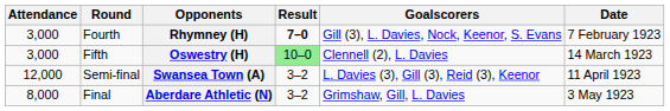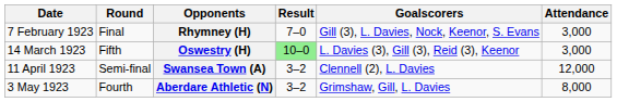 <table class="wikitable plainrowheaders sortable">
 <tr>
-<th scope=col>Attendance</th>
+<th scope=col>Date</th>
 <th scope=col>Round</th>
 <th scope=col>Opponents</th>
 <th scope=col>Result</th>
 <th scope=col class=unsortable>Goalscorers</th>
-<th scope=col>Date</th>
+<th scope=col>Attendance</th>
 </tr>
 <tr>
+<td>7 February 1923</td>
+<td>Final</td>
+<th scope=row>Rhymney (H)</th>
+<td align=center>7–0</td>
+<td><a href='#'>Gill</a> (3), <a href='#'>L. Davies</a>, <a href='#'>Nock</a>, <a href='#'>Keenor</a>, <a href='#'>S. Evans</a></td>
 <td align=center>3,000</td>
-<td>Fourth</td>
-<th scope=row>Rhymney (H)</th>
-<td align=center><strong>7–0</strong></td>
-<td><a href='#'>Gill</a> (3), <a href='#'>L. Davies</a>, <a href='#'>Nock</a>, <a href='#'>Keenor</a>, <a href='#'>S. Evans</a></td>
-<td>7 February 1923</td>
 </tr>
 <tr>
-<td align=center>3,000</td>
+<td>14 March 1923</td>
 <td>Fifth</td>
 <th scope=row><a href='#'>Oswestry</a> (H)</th>
 <td align=center style="background: lightgreen;">10–0</td>
-<td><a href='#'>Clennell</a> (2), <a href='#'>L. Davies</a></td>
-<td>14 March 1923</td>
+<td><a href='#'>L. Davies</a> (3), <a href='#'>Gill</a> (3), <a href='#'>Reid</a> (3), <a href='#'>Keenor</a></td>
+<td align=center>3,000</td>
 </tr>
 <tr>
-<td align=center>12,000</td>
+<td>11 April 1923</td>
 <td>Semi-final</td>
 <th scope=row><a href='#'>Swansea Town</a> (A)</th>
 <td align=center>3–2</td>
-<td><a href='#'>L. Davies</a> (3), <a href='#'>Gill</a> (3), <a href='#'>Reid</a> (3), <a href='#'>Keenor</a></td>
-<td>11 April 1923</td>
+<td><a href='#'>Clennell</a> (2), <a href='#'>L. Davies</a></td>
+<td align=center>12,000</td>
 </tr>
 <tr>
-<td align=center>8,000</td>
-<td>Final</td>
+<td>3 May 1923</td>
+<td>Fourth</td>
 <th scope=row><a href='#'>Aberdare Athletic</a> (<a href='#'>N</a>)</th>
 <td align=center>3–2</td>
 <td><a href='#'>Grimshaw</a>, <a href='#'>Gill</a>, <a href='#'>L. Davies</a></td>
-<td>3 May 1923</td>
+<td align=center>8,000</td>
 </tr>
 </table>
